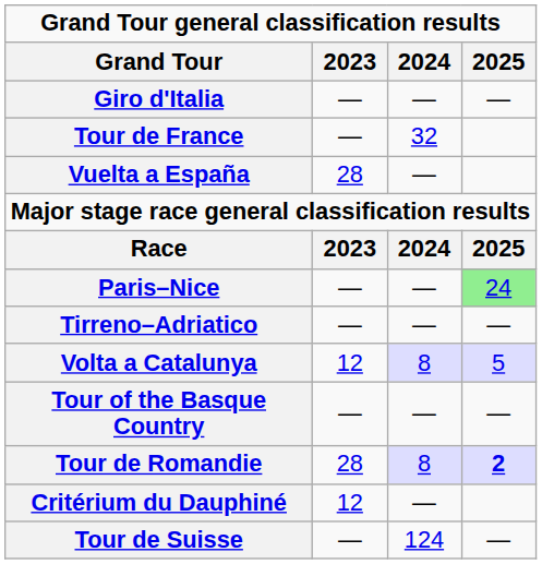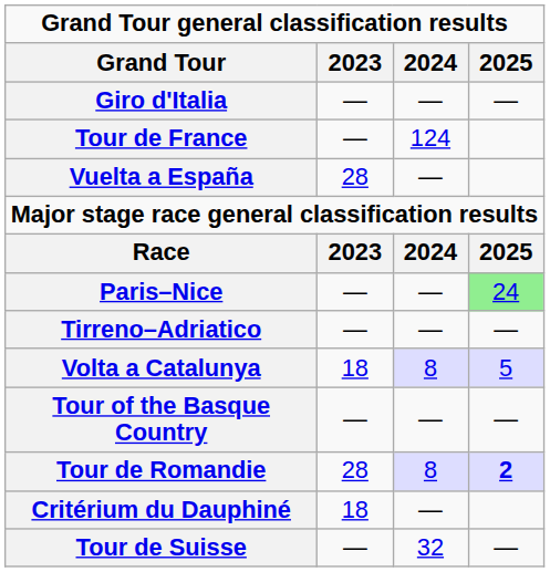 <table class="wikitable plainrowheaders">
 <tr>
 <td colspan=8 align="center"><strong>Grand Tour general classification results</strong></td>
 </tr>
 <tr>
 <th scope="col"  width=200>Grand Tour</th>
 <th scope="col">2023</th>
 <th scope="col">2024</th>
 <th scope="col">2025</th>
 </tr>
 <tr style="text-align:center;">
 <th scope="row"> <a href='#'>Giro d'Italia</a></th>
 <td>—</td>
 <td>—</td>
 <td>—</td>
 </tr>
 <tr style="text-align:center;">
 <th scope="row"> <a href='#'>Tour de France</a></th>
 <td>—</td>
-<td><a href='#'>32</a></td>
+<td><a href='#'>124</a></td>
 <td></td>
 </tr>
 <tr style="text-align:center;">
 <th scope="row"> <a href='#'>Vuelta a España</a></th>
 <td><a href='#'>28</a></td>
 <td>—</td>
 <td></td>
 </tr>
 <tr>
 <td colspan=8 align="center"><strong>Major stage race general classification results</strong></td>
 </tr>
 <tr>
 <th scope="col">Race</th>
 <th scope="col">2023</th>
 <th scope="col">2024</th>
 <th scope="col">2025</th>
 </tr>
 <tr style="text-align:center;">
 <th scope="row"> <a href='#'>Paris–Nice</a></th>
 <td>—</td>
 <td>—</td>
 <td style="background: lightgreen;"><a href='#'>24</a></td>
 </tr>
 <tr style="text-align:center;">
 <th scope="row"> <a href='#'>Tirreno–Adriatico</a></th>
 <td>—</td>
 <td>—</td>
 <td>—</td>
 </tr>
 <tr style="text-align:center;">
 <th scope="row"> <a href='#'>Volta a Catalunya</a></th>
-<td><a href='#'>12</a></td>
+<td><a href='#'>18</a></td>
 <td style="background:#ddf;"><a href='#'>8</a></td>
 <td style="background:#ddf;"><a href='#'>5</a></td>
 </tr>
 <tr style="text-align:center;">
 <th scope="row"> <a href='#'>Tour of the Basque Country</a></th>
 <td>—</td>
 <td>—</td>
 <td>—</td>
 </tr>
 <tr style="text-align:center;">
 <th scope="row"> <a href='#'>Tour de Romandie</a></th>
 <td><a href='#'>28</a></td>
 <td style="background:#ddf;"><a href='#'>8</a></td>
 <td style="background:#ddf;"><a href='#'><strong>2</strong></a></td>
 </tr>
 <tr style="text-align:center;">
 <th scope="row"> <a href='#'>Critérium du Dauphiné</a></th>
-<td><a href='#'>12</a></td>
+<td><a href='#'>18</a></td>
 <td>—</td>
 <td></td>
 </tr>
 <tr style="text-align:center;">
 <th scope="row"> <a href='#'>Tour de Suisse</a></th>
 <td>—</td>
-<td><a href='#'>124</a></td>
+<td><a href='#'>32</a></td>
 <td>—</td>
 </tr>
 </table>
